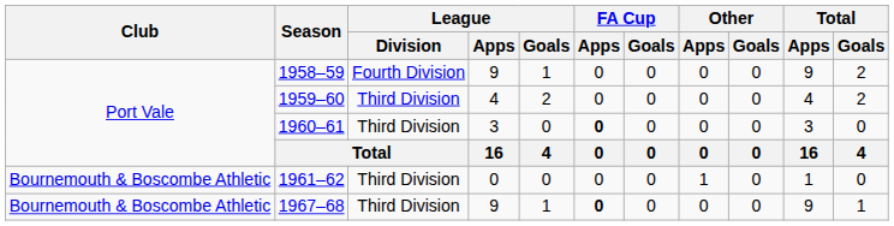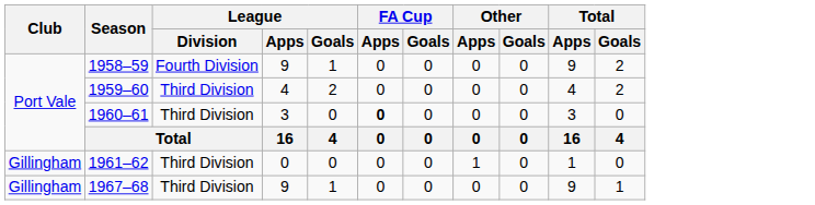 <table class="wikitable" style="text-align:center">
 <tr>
 <th rowspan="2">Club</th>
 <th rowspan="2">Season</th>
 <th colspan="3">League</th>
 <th colspan="2"><a href='#'>FA Cup</a></th>
 <th colspan="2">Other</th>
 <th colspan="2">Total</th>
 </tr>
 <tr>
 <th>Division</th>
 <th>Apps</th>
 <th>Goals</th>
 <th>Apps</th>
 <th>Goals</th>
 <th>Apps</th>
 <th>Goals</th>
 <th>Apps</th>
 <th>Goals</th>
 </tr>
 <tr>
 <td rowspan="4"><a href='#'>Port Vale</a></td>
 <td><a href='#'>1958–59</a></td>
 <td><a href='#'>Fourth Division</a></td>
 <td>9</td>
 <td>1</td>
 <td>0</td>
 <td>0</td>
 <td>0</td>
 <td>0</td>
 <td>9</td>
 <td>2</td>
 </tr>
 <tr>
 <td><a href='#'>1959–60</a></td>
 <td><a href='#'>Third Division</a></td>
 <td>4</td>
 <td>2</td>
 <td>0</td>
 <td>0</td>
 <td>0</td>
 <td>0</td>
 <td>4</td>
 <td>2</td>
 </tr>
 <tr>
 <td><a href='#'>1960–61</a></td>
 <td>Third Division</td>
 <td>3</td>
 <td>0</td>
 <td><strong>0</strong></td>
 <td>0</td>
 <td>0</td>
 <td>0</td>
 <td>3</td>
 <td>0</td>
 </tr>
 <tr>
 <th colspan="2">Total</th>
 <th>16</th>
 <th>4</th>
 <th>0</th>
 <th>0</th>
 <th>0</th>
 <th>0</th>
 <th>16</th>
 <th>4</th>
 </tr>
 <tr>
-<td><a href='#'>Bournemouth & Boscombe Athletic</a></td>
+<td><a href='#'>Gillingham</a></td>
 <td><a href='#'>1961–62</a></td>
 <td>Third Division</td>
 <td>0</td>
 <td>0</td>
 <td>0</td>
 <td>0</td>
 <td>1</td>
 <td>0</td>
 <td>1</td>
 <td>0</td>
 </tr>
 <tr>
-<td><a href='#'>Bournemouth & Boscombe Athletic</a></td>
+<td><a href='#'>Gillingham</a></td>
 <td><a href='#'>1967–68</a></td>
 <td>Third Division</td>
 <td>9</td>
 <td>1</td>
-<td><strong>0</strong></td>
+<td>0</td>
 <td>0</td>
 <td>0</td>
 <td>0</td>
 <td>9</td>
 <td>1</td>
 </tr>
 </table>
